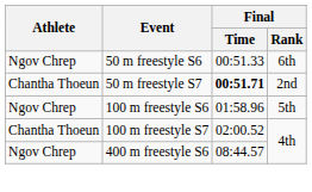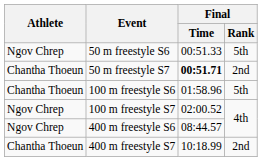 <table class="wikitable" style="font-size:90%">
 <tr>
 <th rowspan=2>Athlete</th>
 <th rowspan=2>Event</th>
 <th colspan=2>Final</th>
 </tr>
 <tr>
 <th>Time</th>
 <th>Rank</th>
 </tr>
 <tr style="text-align:center">
 <td style="text-align:left">Ngov Chrep</td>
 <td style="text-align:left">50 m freestyle S6</td>
 <td>00:51.33</td>
-<td>6th</td>
+<td>5th</td>
 </tr>
 <tr style="text-align:center">
 <td style="text-align:left">Chantha Thoeun</td>
 <td style="text-align:left">50 m freestyle S7</td>
 <td><strong>00:51.71</strong></td>
 <td>2nd</td>
 </tr>
 <tr style="text-align:center">
-<td style="text-align:left">Ngov Chrep</td>
+<td style="text-align:left">Chantha Thoeun</td>
 <td style="text-align:left">100 m freestyle S6</td>
 <td>01:58.96</td>
 <td>5th</td>
 </tr>
 <tr style="text-align:center">
-<td style="text-align:left">Chantha Thoeun</td>
+<td style="text-align:left">Ngov Chrep</td>
 <td style="text-align:left">100 m freestyle S7</td>
 <td>02:00.52</td>
 <td rowspan=2>4th</td>
 </tr>
 <tr style="text-align:center">
 <td style="text-align:left">Ngov Chrep</td>
 <td style="text-align:left">400 m freestyle S6</td>
 <td>08:44.57</td>
 </tr>
+<tr style="text-align:center">
+<td style="text-align:left">Chantha Thoeun</td>
+<td style="text-align:left">400 m freestyle S7</td>
+<td>10:18.99</td>
+<td>2nd</td>
+</tr>
 </table>
